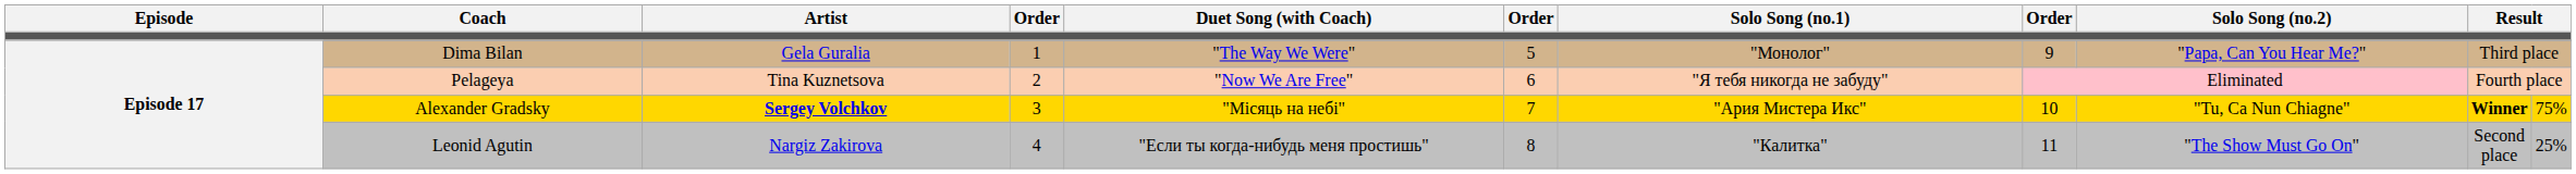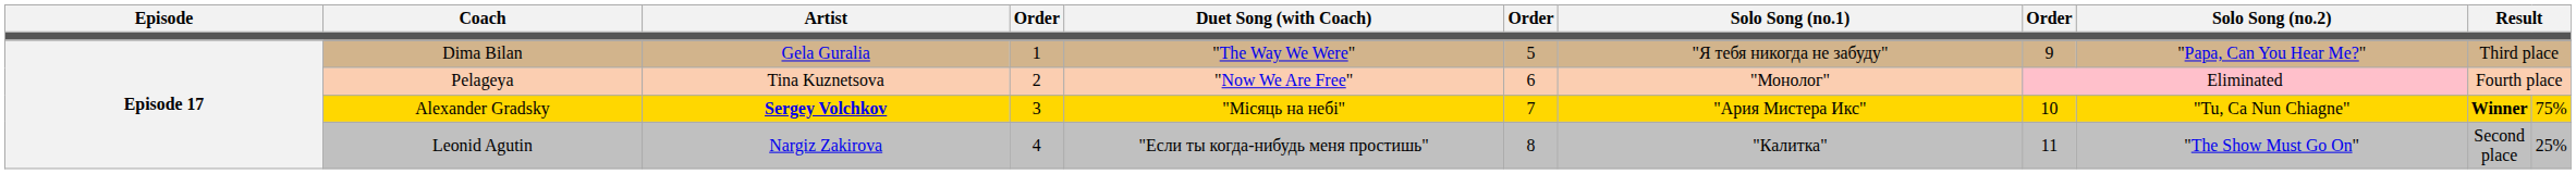 <table class="wikitable" style="text-align:center; width:120%;">
 <tr>
 <th scope="col" width="13%">Episode</th>
 <th scope="col" width="13%">Coach</th>
 <th scope="col" width="15%">Artist</th>
 <th scope="col" width="02%">Order</th>
 <th scope="col" width="18%">Duet Song (with Coach)</th>
 <th scope="col" width="02%">Order</th>
 <th scope="col" width="19%">Solo Song (no.1)</th>
 <th scope="col" width="02%">Order</th>
 <th scope="col" width="18%">Solo Song (no.2)</th>
 <th colspan="2" width="11%">Result</th>
 </tr>
 <tr>
 <td colspan="11" style="background:#555;"></td>
 </tr>
 <tr>
 <th rowspan=5>Episode 17 <br> </th>
 </tr>
 <tr bgcolor=tan>
 <td>Dima Bilan</td>
 <td><a href='#'>Gela Guralia</a></td>
 <td>1</td>
 <td>"<a href='#'>The Way We Were</a>"</td>
 <td>5</td>
-<td>"Монолог"</td>
+<td>"Я тебя никогда не забуду"</td>
 <td>9</td>
 <td>"<a href='#'>Papa, Can You Hear Me?</a>"</td>
 <td colspan="2">Third place</td>
 </tr>
 <tr bgcolor=#FBCEB1>
 <td>Pelageya</td>
 <td>Tina Kuznetsova</td>
 <td>2</td>
 <td>"<a href='#'>Now We Are Free</a>"</td>
 <td>6</td>
-<td>"Я тебя никогда не забуду"</td>
+<td>"Монолог"</td>
 <td colspan=2 style="background:pink">Eliminated</td>
 <td colspan="2">Fourth place</td>
 </tr>
 <tr bgcolor=gold>
 <td>Alexander Gradsky</td>
 <td><strong><a href='#'>Sergey Volchkov</a></strong></td>
 <td>3</td>
 <td>"Мiсяць на небi"</td>
 <td>7</td>
 <td>"Ария Мистера Икс"</td>
 <td>10</td>
 <td>"Tu, Ca Nun Chiagne"</td>
 <td><strong>Winner</strong></td>
 <td>75%</td>
 </tr>
 <tr bgcolor=silver>
 <td>Leonid Agutin</td>
 <td><a href='#'>Nargiz Zakirova</a></td>
 <td>4</td>
 <td>"Если ты когда-нибудь меня простишь"</td>
 <td>8</td>
 <td>"Калитка"</td>
 <td>11</td>
 <td>"<a href='#'>The Show Must Go On</a>"</td>
 <td>Second place</td>
 <td>25%</td>
 </tr>
 </table>
